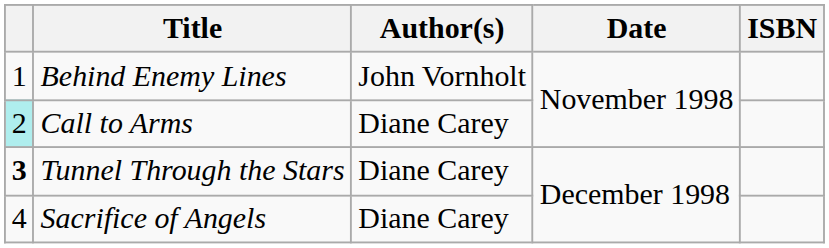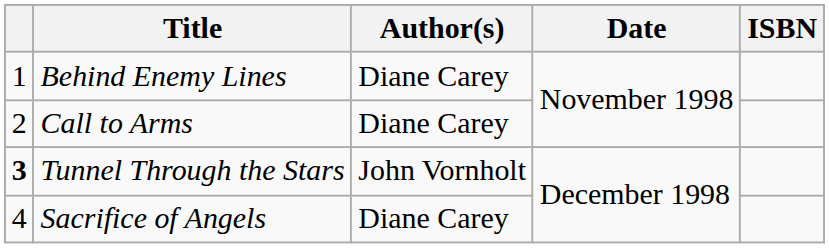 <table class="wikitable">
 <tr>
 <th></th>
 <th>Title</th>
 <th>Author(s)</th>
 <th>Date</th>
 <th>ISBN</th>
 </tr>
 <tr>
 <td>1</td>
 <td><em>Behind Enemy Lines</em></td>
-<td>John Vornholt</td>
+<td>Diane Carey</td>
 <td rowspan="2">November 1998</td>
 <td></td>
 </tr>
 <tr>
-<td style="background: paleturquoise;">2</td>
+<td>2</td>
 <td><em>Call to Arms</em></td>
 <td>Diane Carey</td>
 <td></td>
 </tr>
 <tr>
 <td><strong>3</strong></td>
 <td><em>Tunnel Through the Stars</em></td>
-<td>Diane Carey</td>
+<td>John Vornholt</td>
 <td rowspan="2">December 1998</td>
 <td></td>
 </tr>
 <tr>
 <td>4</td>
 <td><em>Sacrifice of Angels</em></td>
 <td>Diane Carey</td>
 <td></td>
 </tr>
 </table>
